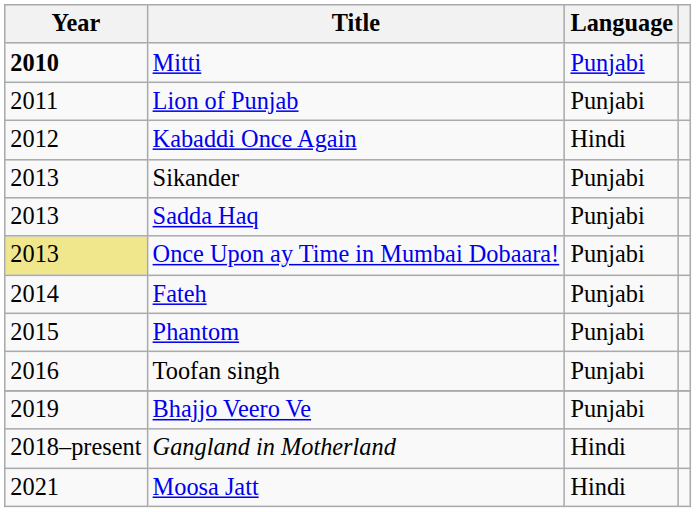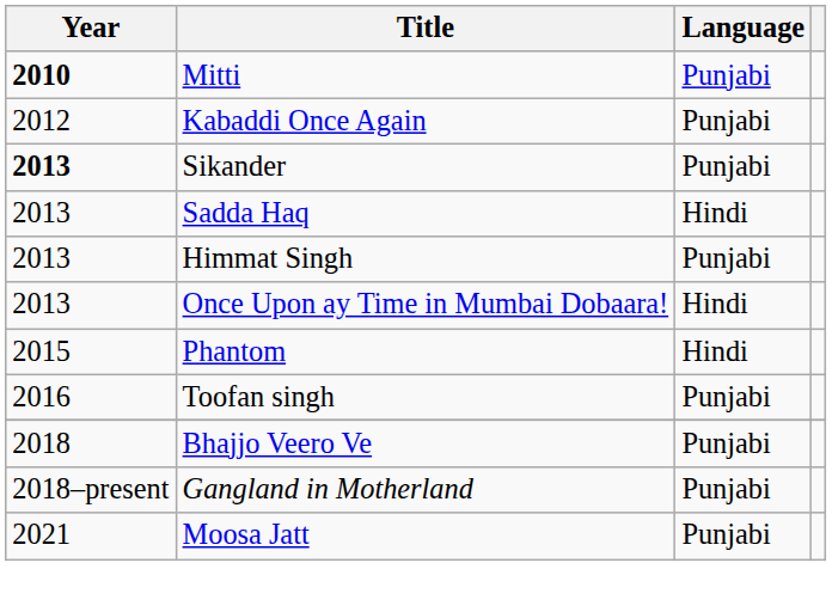 <table class="wikitable sortable">
 <tr>
 <th>Year</th>
 <th>Title</th>
 <th>Language</th>
 <th></th>
 </tr>
 <tr>
 <td><strong>2010</strong></td>
 <td><a href='#'>Mitti</a></td>
 <td><a href='#'>Punjabi</a></td>
 <td></td>
 </tr>
 <tr>
-<td>2011</td>
-<td><a href='#'>Lion of Punjab</a></td>
+<td>2012</td>
+<td><a href='#'>Kabaddi Once Again</a></td>
 <td>Punjabi</td>
 <td></td>
 </tr>
 <tr>
-<td>2012</td>
-<td><a href='#'>Kabaddi Once Again</a></td>
-<td>Hindi</td>
-<td></td>
-</tr>
-<tr>
-<td>2013</td>
+<td><strong>2013</strong></td>
 <td>Sikander</td>
 <td>Punjabi</td>
 <td></td>
 </tr>
 <tr>
 <td>2013</td>
 <td><a href='#'>Sadda Haq</a></td>
+<td>Hindi</td>
+<td></td>
+</tr>
+<tr>
+<td>2013</td>
+<td>Himmat Singh</td>
 <td>Punjabi</td>
 <td></td>
 </tr>
 <tr>
-<td style="background: khaki;">2013</td>
+<td>2013</td>
 <td><a href='#'>Once Upon ay Time in Mumbai Dobaara!</a></td>
-<td>Punjabi</td>
-<td></td>
-</tr>
-<tr>
-<td>2014</td>
-<td><a href='#'>Fateh</a></td>
-<td>Punjabi</td>
+<td>Hindi</td>
 <td></td>
 </tr>
 <tr>
 <td>2015</td>
 <td><a href='#'>Phantom</a></td>
-<td>Punjabi</td>
+<td>Hindi</td>
 <td></td>
 </tr>
 <tr>
 <td>2016</td>
 <td>Toofan singh</td>
 <td>Punjabi</td>
 <td></td>
 </tr>
 <tr 2017 || Sardaar Saab|| Punjabi>
 </tr>
 <tr>
-<td>2019</td>
+<td>2018</td>
 <td><a href='#'>Bhajjo Veero Ve</a></td>
 <td>Punjabi</td>
 <td></td>
 </tr>
 <tr>
 <td>2018–present</td>
 <td><em>Gangland in Motherland</em></td>
-<td>Hindi</td>
+<td>Punjabi</td>
 <td></td>
 </tr>
 <tr>
 <td>2021</td>
 <td><a href='#'>Moosa Jatt</a></td>
-<td>Hindi</td>
+<td>Punjabi</td>
 <td></td>
 </tr>
 </table>
